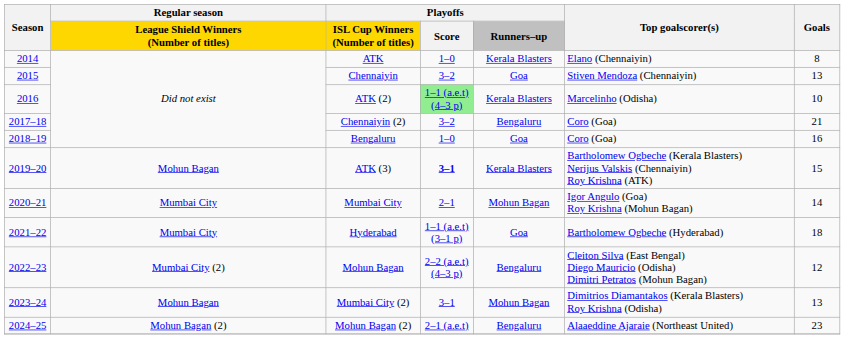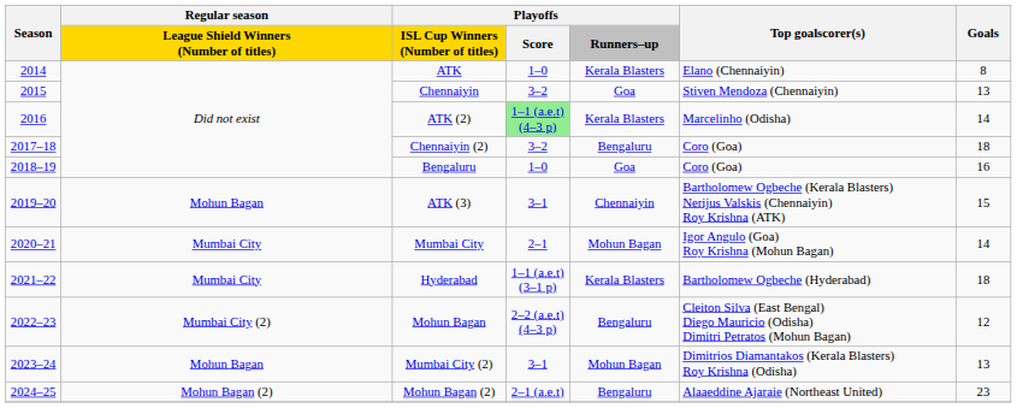 <table class="wikitable" style="text-align:center; white-space:nowrap;">
 <tr>
 <th rowspan="2" style="width:5%;">Season</th>
 <th colspan="1" style="width:30%;">Regular season</th>
 <th colspan="3" style="width:25%;">Playoffs</th>
 <th rowspan="2" style="width:25%;">Top goalscorer(s)</th>
 <th rowspan="2" style="width:5%;">Goals</th>
 </tr>
 <tr>
 <th style="background:gold; width:10%;">League Shield Winners<br>(Number of titles)</th>
 <th style="background:gold; width:10%;">ISL Cup Winners<br>(Number of titles)</th>
 <th style="width:5%;">Score</th>
 <th style="background:silver; width:10%;">Runners–up</th>
 </tr>
 <tr>
 <td><a href='#'>2014</a></td>
 <td colspan=1 rowspan=5><em>Did not exist</em></td>
 <td><a href='#'>ATK</a></td>
 <td><a href='#'>1–0</a></td>
 <td><a href='#'>Kerala Blasters</a></td>
 <td align="left"> <a href='#'>Elano</a> (Chennaiyin)</td>
 <td>8</td>
 </tr>
 <tr>
 <td><a href='#'>2015</a></td>
 <td><a href='#'>Chennaiyin</a></td>
 <td><a href='#'>3–2</a></td>
 <td><a href='#'>Goa</a></td>
 <td align="left"> <a href='#'>Stiven Mendoza</a> (Chennaiyin)</td>
 <td>13</td>
 </tr>
 <tr>
 <td><a href='#'>2016</a></td>
 <td><a href='#'>ATK</a> (2)</td>
 <td style="background: lightgreen;"><a href='#'>1–1 (a.e.t)<br>(4–3 p)</a></td>
 <td><a href='#'>Kerala Blasters</a></td>
 <td align="left"> <a href='#'>Marcelinho</a> (Odisha)</td>
-<td>10</td>
+<td>14</td>
 </tr>
 <tr>
 <td><a href='#'>2017–18</a></td>
 <td><a href='#'>Chennaiyin</a> (2)</td>
 <td><a href='#'>3–2</a></td>
 <td><a href='#'>Bengaluru</a></td>
 <td align="left"> <a href='#'>Coro</a> (Goa)</td>
-<td>21</td>
+<td>18</td>
 </tr>
 <tr>
 <td><a href='#'>2018–19</a></td>
 <td><a href='#'>Bengaluru</a></td>
 <td><a href='#'>1–0</a></td>
 <td><a href='#'>Goa</a></td>
 <td align="left"> <a href='#'>Coro</a> (Goa)</td>
 <td>16</td>
 </tr>
 <tr>
 <td><a href='#'>2019–20</a></td>
 <td><a href='#'>Mohun Bagan</a></td>
 <td><a href='#'>ATK</a> (3)</td>
-<td><strong><a href='#'>3–1</a></strong></td>
-<td><a href='#'>Kerala Blasters</a></td>
+<td><a href='#'>3–1</a></td>
+<td><a href='#'>Chennaiyin</a></td>
 <td align="left"> <a href='#'>Bartholomew Ogbeche</a> (Kerala Blasters)<br> <a href='#'>Nerijus Valskis</a> (Chennaiyin)<br> <a href='#'>Roy Krishna</a> (ATK)</td>
 <td>15</td>
 </tr>
 <tr>
 <td><a href='#'>2020–21</a></td>
 <td><a href='#'>Mumbai City</a></td>
 <td><a href='#'>Mumbai City</a></td>
 <td><a href='#'>2–1</a></td>
 <td><a href='#'>Mohun Bagan</a></td>
 <td align="left"> <a href='#'>Igor Angulo</a> (Goa)<br> <a href='#'>Roy Krishna</a> (Mohun Bagan)</td>
 <td>14</td>
 </tr>
 <tr>
 <td><a href='#'>2021–22</a></td>
 <td><a href='#'>Mumbai City</a></td>
 <td><a href='#'>Hyderabad</a></td>
 <td><a href='#'>1–1 (a.e.t)<br>(3–1 p)</a></td>
-<td><a href='#'>Goa</a></td>
+<td><a href='#'>Kerala Blasters</a></td>
 <td align="left"> <a href='#'>Bartholomew Ogbeche</a> (Hyderabad)</td>
 <td>18</td>
 </tr>
 <tr>
 <td><a href='#'>2022–23</a></td>
 <td><a href='#'>Mumbai City</a> (2)</td>
 <td><a href='#'>Mohun Bagan</a></td>
 <td><a href='#'>2–2 (a.e.t)<br>(4–3 p)</a></td>
 <td><a href='#'>Bengaluru</a></td>
 <td align="left"> <a href='#'>Cleiton Silva</a> (East Bengal)<br>  <a href='#'>Diego Mauricio</a> (Odisha)<br> <a href='#'>Dimitri Petratos</a> (Mohun Bagan)</td>
 <td>12</td>
 </tr>
 <tr>
 <td><a href='#'>2023–24</a></td>
 <td><a href='#'>Mohun Bagan</a></td>
 <td><a href='#'>Mumbai City</a> (2)</td>
 <td><a href='#'>3–1</a></td>
 <td><a href='#'>Mohun Bagan</a></td>
 <td align="left"> <a href='#'>Dimitrios Diamantakos</a> (Kerala Blasters)<br>  <a href='#'>Roy Krishna</a> (Odisha)</td>
 <td>13</td>
 </tr>
 <tr>
 <td><a href='#'>2024–25</a></td>
 <td><a href='#'>Mohun Bagan</a> (2)</td>
 <td><a href='#'>Mohun Bagan</a> (2)</td>
 <td><a href='#'>2–1 (a.e.t)</a></td>
 <td><a href='#'>Bengaluru</a></td>
 <td align="left"> <a href='#'>Alaaeddine Ajaraie</a> (Northeast United)</td>
 <td>23</td>
 </tr>
 <tr>
 </tr>
 </table>
